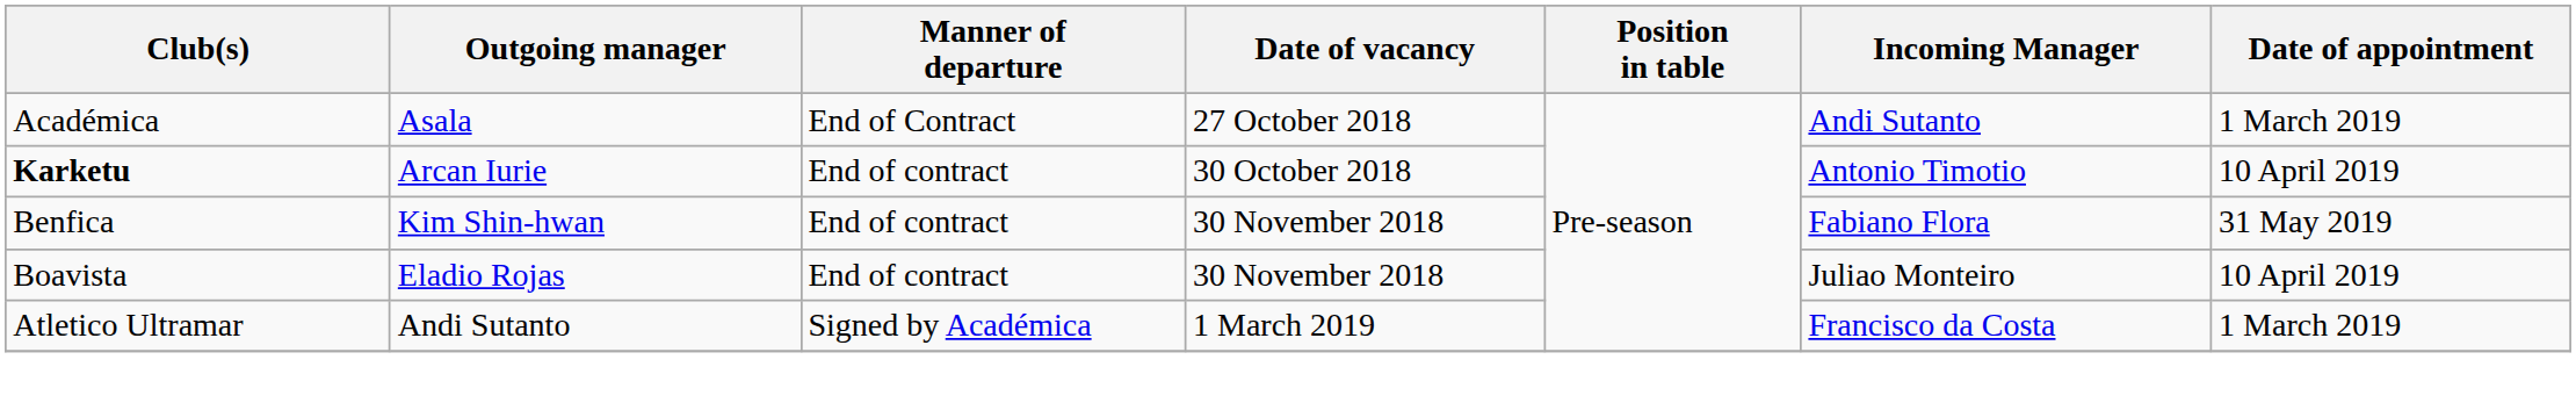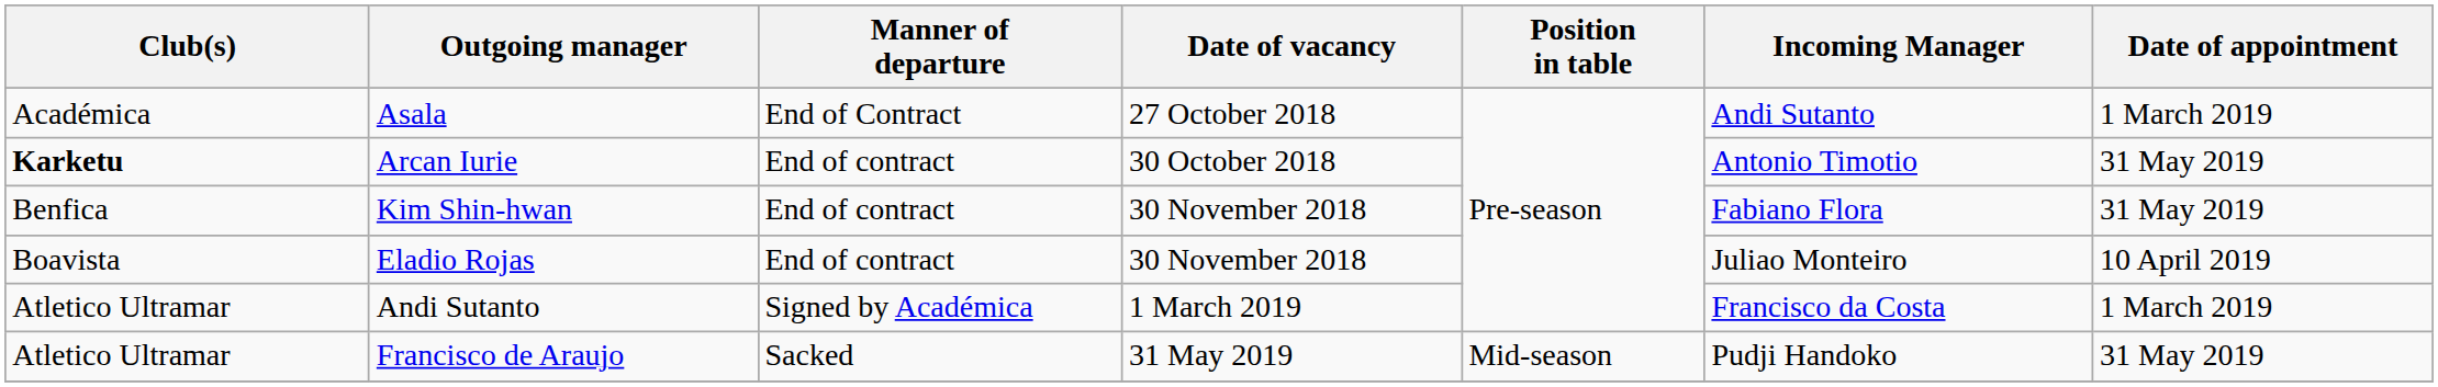 <table class="wikitable sortable" style="width:100%;">
 <tr>
 <th style="width:15%">Club(s)</th>
 <th style="width:16%">Outgoing manager</th>
 <th style="width:15%">Manner of <br> departure</th>
 <th style="width:14%">Date of vacancy</th>
 <th style="width:10%">Position <br> in table</th>
 <th style="width:16%">Incoming Manager</th>
 <th style="width:14%">Date of appointment</th>
 </tr>
 <tr>
 <td>Académica</td>
 <td> <a href='#'>Asala</a></td>
 <td>End of Contract</td>
 <td>27 October 2018</td>
 <td rowspan=5>Pre-season</td>
 <td> <a href='#'>Andi Sutanto</a></td>
 <td>1 March 2019</td>
 </tr>
 <tr>
 <td><strong>Karketu</strong></td>
 <td> <a href='#'>Arcan Iurie</a></td>
 <td>End of contract</td>
 <td>30 October 2018</td>
 <td> <a href='#'>Antonio Timotio</a></td>
-<td>10 April 2019</td>
+<td>31 May 2019</td>
 </tr>
 <tr>
 <td>Benfica</td>
 <td> <a href='#'>Kim Shin-hwan</a></td>
 <td>End of contract</td>
 <td>30 November 2018</td>
 <td> <a href='#'>Fabiano Flora</a></td>
 <td>31 May 2019</td>
 </tr>
 <tr>
 <td>Boavista</td>
 <td> <a href='#'>Eladio Rojas</a></td>
 <td>End of contract</td>
 <td>30 November 2018</td>
 <td> Juliao Monteiro</td>
 <td>10 April 2019</td>
 </tr>
 <tr>
 <td>Atletico Ultramar</td>
 <td> Andi Sutanto</td>
 <td>Signed by <a href='#'>Académica</a></td>
 <td>1 March 2019</td>
 <td> <a href='#'>Francisco da Costa</a></td>
 <td>1 March 2019</td>
 </tr>
 <tr>
+<td>Atletico Ultramar</td>
+<td> <a href='#'>Francisco de Araujo</a></td>
+<td>Sacked</td>
+<td>31 May 2019</td>
+<td>Mid-season</td>
+<td> Pudji Handoko</td>
+<td>31 May 2019</td>
+</tr>
+<tr>
 </tr>
 </table>
